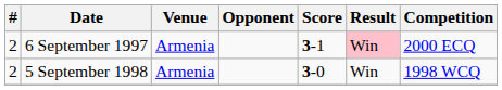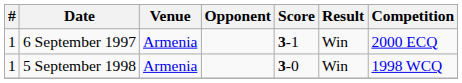 <table class="wikitable">
 <tr>
 <th>#</th>
 <th>Date</th>
 <th>Venue</th>
 <th>Opponent</th>
 <th>Score</th>
 <th>Result</th>
 <th>Competition</th>
 </tr>
 <tr>
-<td>2</td>
+<td>1</td>
 <td>6 September 1997</td>
 <td><a href='#'>Armenia</a></td>
 <td></td>
 <td><strong>3</strong>-1</td>
-<td style="background: pink;">Win</td>
+<td>Win</td>
 <td><a href='#'>2000 ECQ</a></td>
 </tr>
 <tr>
-<td>2</td>
+<td>1</td>
 <td>5 September 1998</td>
 <td><a href='#'>Armenia</a></td>
 <td></td>
 <td><strong>3</strong>-0</td>
 <td>Win</td>
 <td><a href='#'>1998 WCQ</a></td>
 </tr>
 <tr>
 </tr>
 </table>
